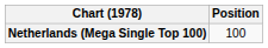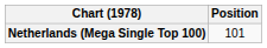 <table class="wikitable plainrowheaders" style="text-align:center">
 <tr>
 <th>Chart (1978)</th>
 <th>Position</th>
 </tr>
 <tr>
 <th scope="row">Netherlands (Mega Single Top 100)</th>
-<td>100</td>
+<td>101</td>
 </tr>
 </table>
